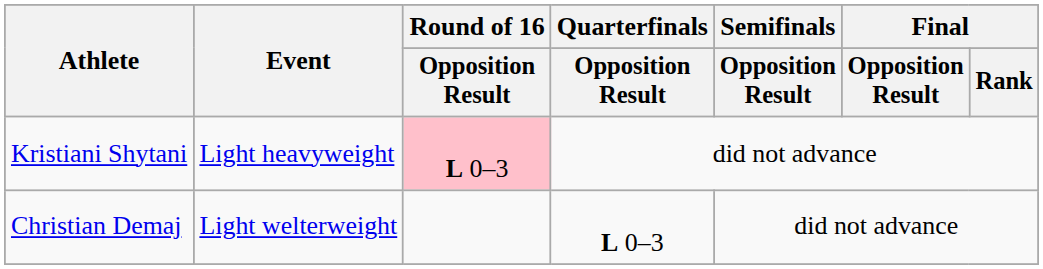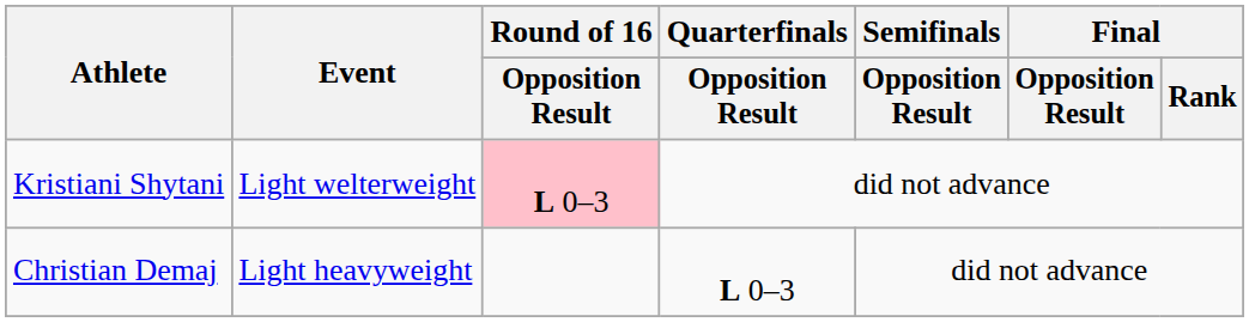 <table class="wikitable" style="font-size:90%">
 <tr>
 <th rowspan=2>Athlete</th>
 <th rowspan=2>Event</th>
 <th>Round of 16</th>
 <th>Quarterfinals</th>
 <th>Semifinals</th>
 <th colspan=2>Final</th>
 </tr>
 <tr style="font-size:95%">
 <th>Opposition<br>Result</th>
 <th>Opposition<br>Result</th>
 <th>Opposition<br>Result</th>
 <th>Opposition<br>Result</th>
 <th>Rank</th>
 </tr>
 <tr align=center>
 <td align=left><a href='#'>Kristiani Shytani</a></td>
-<td align=left><a href='#'>Light heavyweight</a></td>
+<td align=left><a href='#'>Light welterweight</a></td>
 <td style="background: pink;"><br><strong>L</strong> 0–3</td>
 <td colspan=4>did not advance</td>
 </tr>
 <tr align=center>
 <td align=left><a href='#'>Christian Demaj</a></td>
-<td align=left><a href='#'>Light welterweight</a></td>
+<td align=left><a href='#'>Light heavyweight</a></td>
 <td></td>
 <td><br><strong>L</strong> 0–3</td>
 <td colspan=3>did not advance</td>
 </tr>
 </table>
